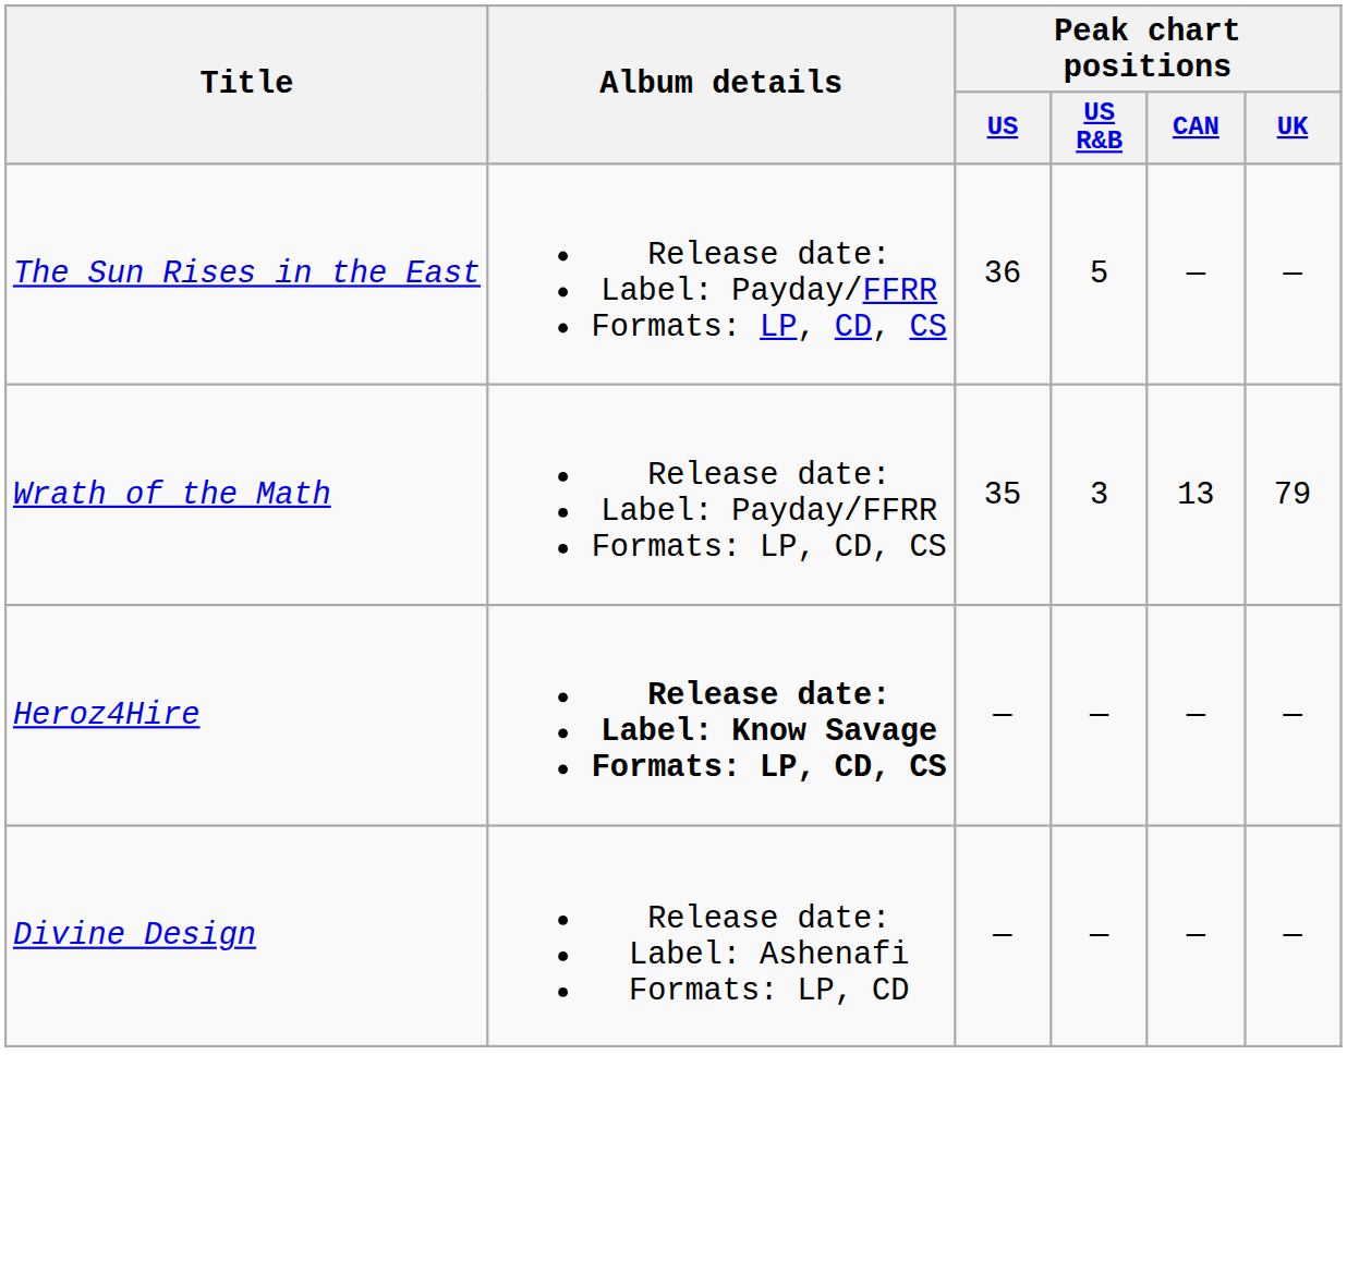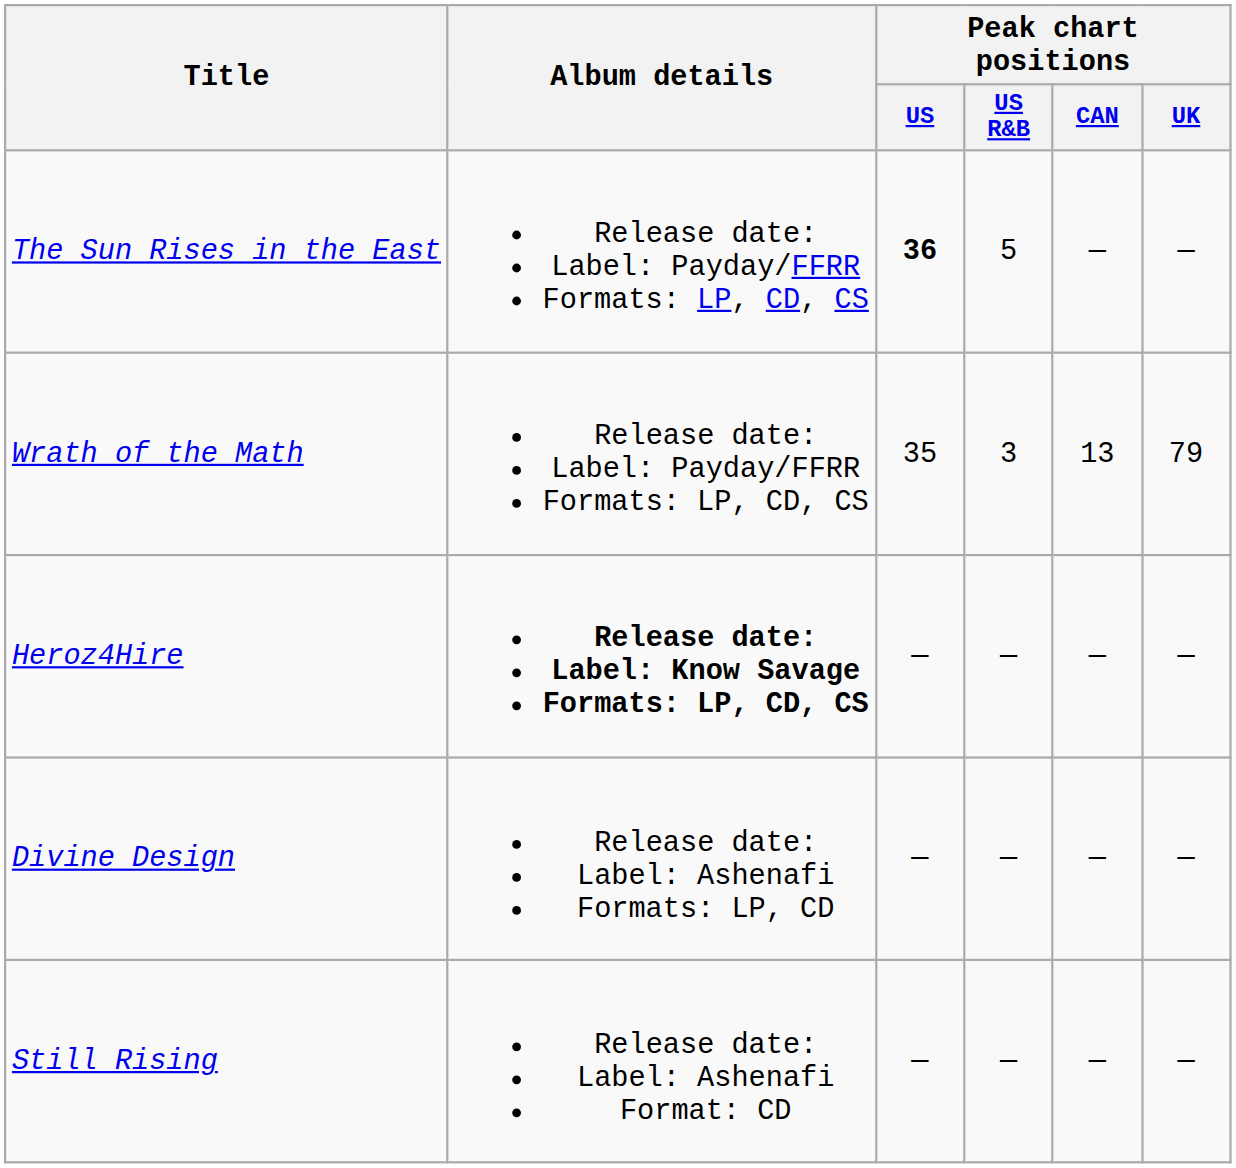 <table class="wikitable plainrowheaders" style="text-align:center;">
 <tr>
 <th scope=col rowspan=2>Title</th>
 <th scope=col rowspan=2>Album details</th>
 <th scope=col colspan=4>Peak chart positions</th>
 </tr>
 <tr style="font-size:smaller;">
 <th width=35><a href='#'>US</a></th>
 <th width=35><a href='#'>US<br>R&B</a></th>
 <th width=35><a href='#'>CAN</a></th>
 <th width=35><a href='#'>UK</a></th>
 </tr>
 <tr>
 <td scope=row align=left><em><a href='#'>The Sun Rises in the East</a></em></td>
 <td><br><ul><li>Release date: </li><li>Label: Payday/<a href='#'>FFRR</a></li><li>Formats: <a href='#'>LP</a>, <a href='#'>CD</a>, <a href='#'>CS</a></li></ul></td>
-<td>36</td>
+<td><strong>36</strong></td>
 <td>5</td>
 <td>—</td>
 <td>—</td>
 </tr>
 <tr>
 <td scope=row align=left><em><a href='#'>Wrath of the Math</a></em></td>
 <td><br><ul><li>Release date: </li><li>Label: Payday/FFRR</li><li>Formats: LP, CD, CS</li></ul></td>
 <td>35</td>
 <td>3</td>
 <td>13</td>
 <td>79</td>
 </tr>
 <tr>
 <td scope=row align=left><em><a href='#'>Heroz4Hire</a></em></td>
 <td><strong><br><ul><li>Release date: </li><li>Label: Know Savage</li><li>Formats: LP, CD, CS</li></ul></strong></td>
 <td>—</td>
 <td>—</td>
 <td>—</td>
 <td>—</td>
 </tr>
 <tr>
 <td align=left><em><a href='#'>Divine Design</a></em></td>
 <td><br><ul><li>Release date: </li><li>Label: Ashenafi</li><li>Formats: LP, CD</li></ul></td>
 <td>—</td>
 <td>—</td>
 <td>—</td>
 <td>—</td>
 </tr>
+<tr>
+<td align=left><em><a href='#'>Still Rising</a></em></td>
+<td><br><ul><li>Release date: </li><li>Label: Ashenafi</li><li>Format: CD</li></ul></td>
+<td>—</td>
+<td>—</td>
+<td>—</td>
+<td>—</td>
+</tr>
 </table>
